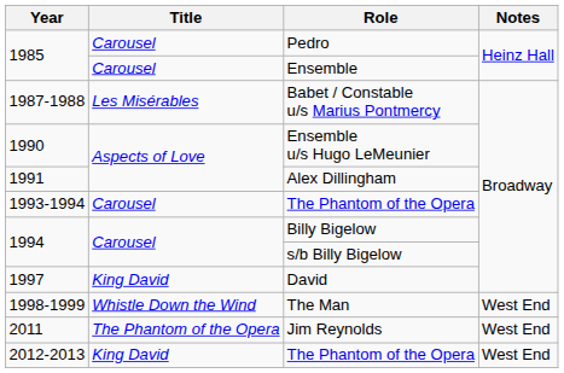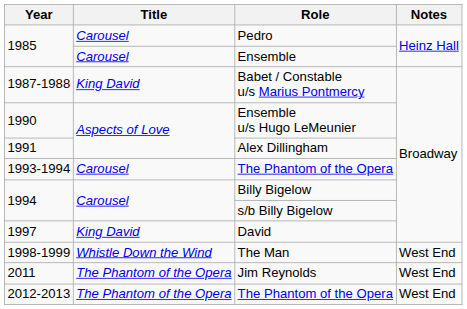 <table class="wikitable sortable">
 <tr>
 <th>Year</th>
 <th>Title</th>
 <th>Role</th>
 <th class="unsortable">Notes</th>
 </tr>
 <tr>
 <td rowspan=2>1985</td>
 <td><a href='#'><em>Carousel</em></a></td>
 <td>Pedro</td>
 <td rowspan=2><a href='#'>Heinz Hall</a></td>
 </tr>
 <tr>
 <td><a href='#'><em>Carousel</em></a></td>
 <td>Ensemble</td>
 </tr>
 <tr>
 <td>1987-1988</td>
-<td><a href='#'><em>Les Misérables</em></a></td>
+<td><em><a href='#'>King David</a></em></td>
 <td>Babet / Constable<br>u/s <a href='#'>Marius Pontmercy</a></td>
 <td rowspan=7>Broadway</td>
 </tr>
 <tr>
 <td>1990</td>
 <td rowspan=2><em><a href='#'>Aspects of Love</a></em></td>
 <td>Ensemble<br>u/s Hugo LeMeunier</td>
 </tr>
 <tr>
 <td>1991</td>
 <td>Alex Dillingham</td>
 </tr>
 <tr>
 <td>1993-1994</td>
 <td><a href='#'><em>Carousel</em></a></td>
 <td><a href='#'>The Phantom of the Opera</a></td>
 </tr>
 <tr>
 <td rowspan=2>1994</td>
 <td rowspan=2><em><a href='#'>Carousel</a></em></td>
 <td>Billy Bigelow</td>
 </tr>
 <tr>
 <td>s/b Billy Bigelow</td>
 </tr>
 <tr>
 <td>1997</td>
 <td><em><a href='#'>King David</a></em></td>
 <td>David</td>
 </tr>
 <tr>
 <td>1998-1999</td>
 <td><em><a href='#'>Whistle Down the Wind</a></em></td>
 <td>The Man</td>
 <td>West End</td>
 </tr>
 <tr>
 <td>2011</td>
 <td><a href='#'><em>The Phantom of the Opera</em></a></td>
 <td>Jim Reynolds</td>
 <td>West End</td>
 </tr>
 <tr>
 <td>2012-2013</td>
-<td><em><a href='#'>King David</a></em></td>
+<td><a href='#'><em>The Phantom of the Opera</em></a></td>
 <td><a href='#'>The Phantom of the Opera</a></td>
 <td>West End</td>
 </tr>
 </table>
